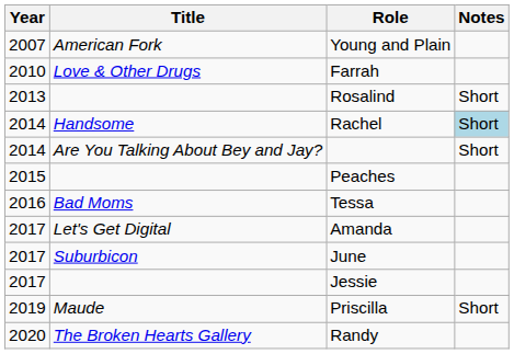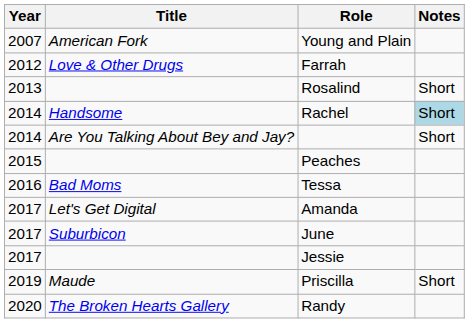 <table class="wikitable sortable">
 <tr>
 <th>Year</th>
 <th>Title</th>
 <th>Role</th>
 <th class="unsortable">Notes</th>
 </tr>
 <tr>
 <td>2007</td>
 <td><em>American Fork</em></td>
 <td>Young and Plain</td>
 <td></td>
 </tr>
 <tr>
-<td>2010</td>
+<td>2012</td>
 <td><em><a href='#'>Love & Other Drugs</a></em></td>
 <td>Farrah</td>
 <td></td>
 </tr>
 <tr>
 <td>2013</td>
 <td><em></em></td>
 <td>Rosalind</td>
 <td>Short</td>
 </tr>
 <tr>
 <td>2014</td>
 <td><em><a href='#'>Handsome</a></em></td>
 <td>Rachel</td>
 <td style="background: lightblue;">Short</td>
 </tr>
 <tr>
 <td>2014</td>
 <td><em>Are You Talking About Bey and Jay?</em></td>
 <td></td>
 <td>Short</td>
 </tr>
 <tr>
 <td>2015</td>
 <td><em></em></td>
 <td>Peaches</td>
 <td></td>
 </tr>
 <tr>
 <td>2016</td>
 <td><em><a href='#'>Bad Moms</a></em></td>
 <td>Tessa</td>
 <td></td>
 </tr>
 <tr>
 <td>2017</td>
 <td><em>Let's Get Digital</em></td>
 <td>Amanda</td>
 <td></td>
 </tr>
 <tr>
 <td>2017</td>
 <td><em><a href='#'>Suburbicon</a></em></td>
 <td>June</td>
 <td></td>
 </tr>
 <tr>
 <td>2017</td>
 <td><em></em></td>
 <td>Jessie</td>
 <td></td>
 </tr>
 <tr>
 <td>2019</td>
 <td><em>Maude</em></td>
 <td>Priscilla</td>
 <td>Short</td>
 </tr>
 <tr>
 <td>2020</td>
 <td><em><a href='#'>The Broken Hearts Gallery</a></em></td>
 <td>Randy</td>
 <td></td>
 </tr>
 </table>
